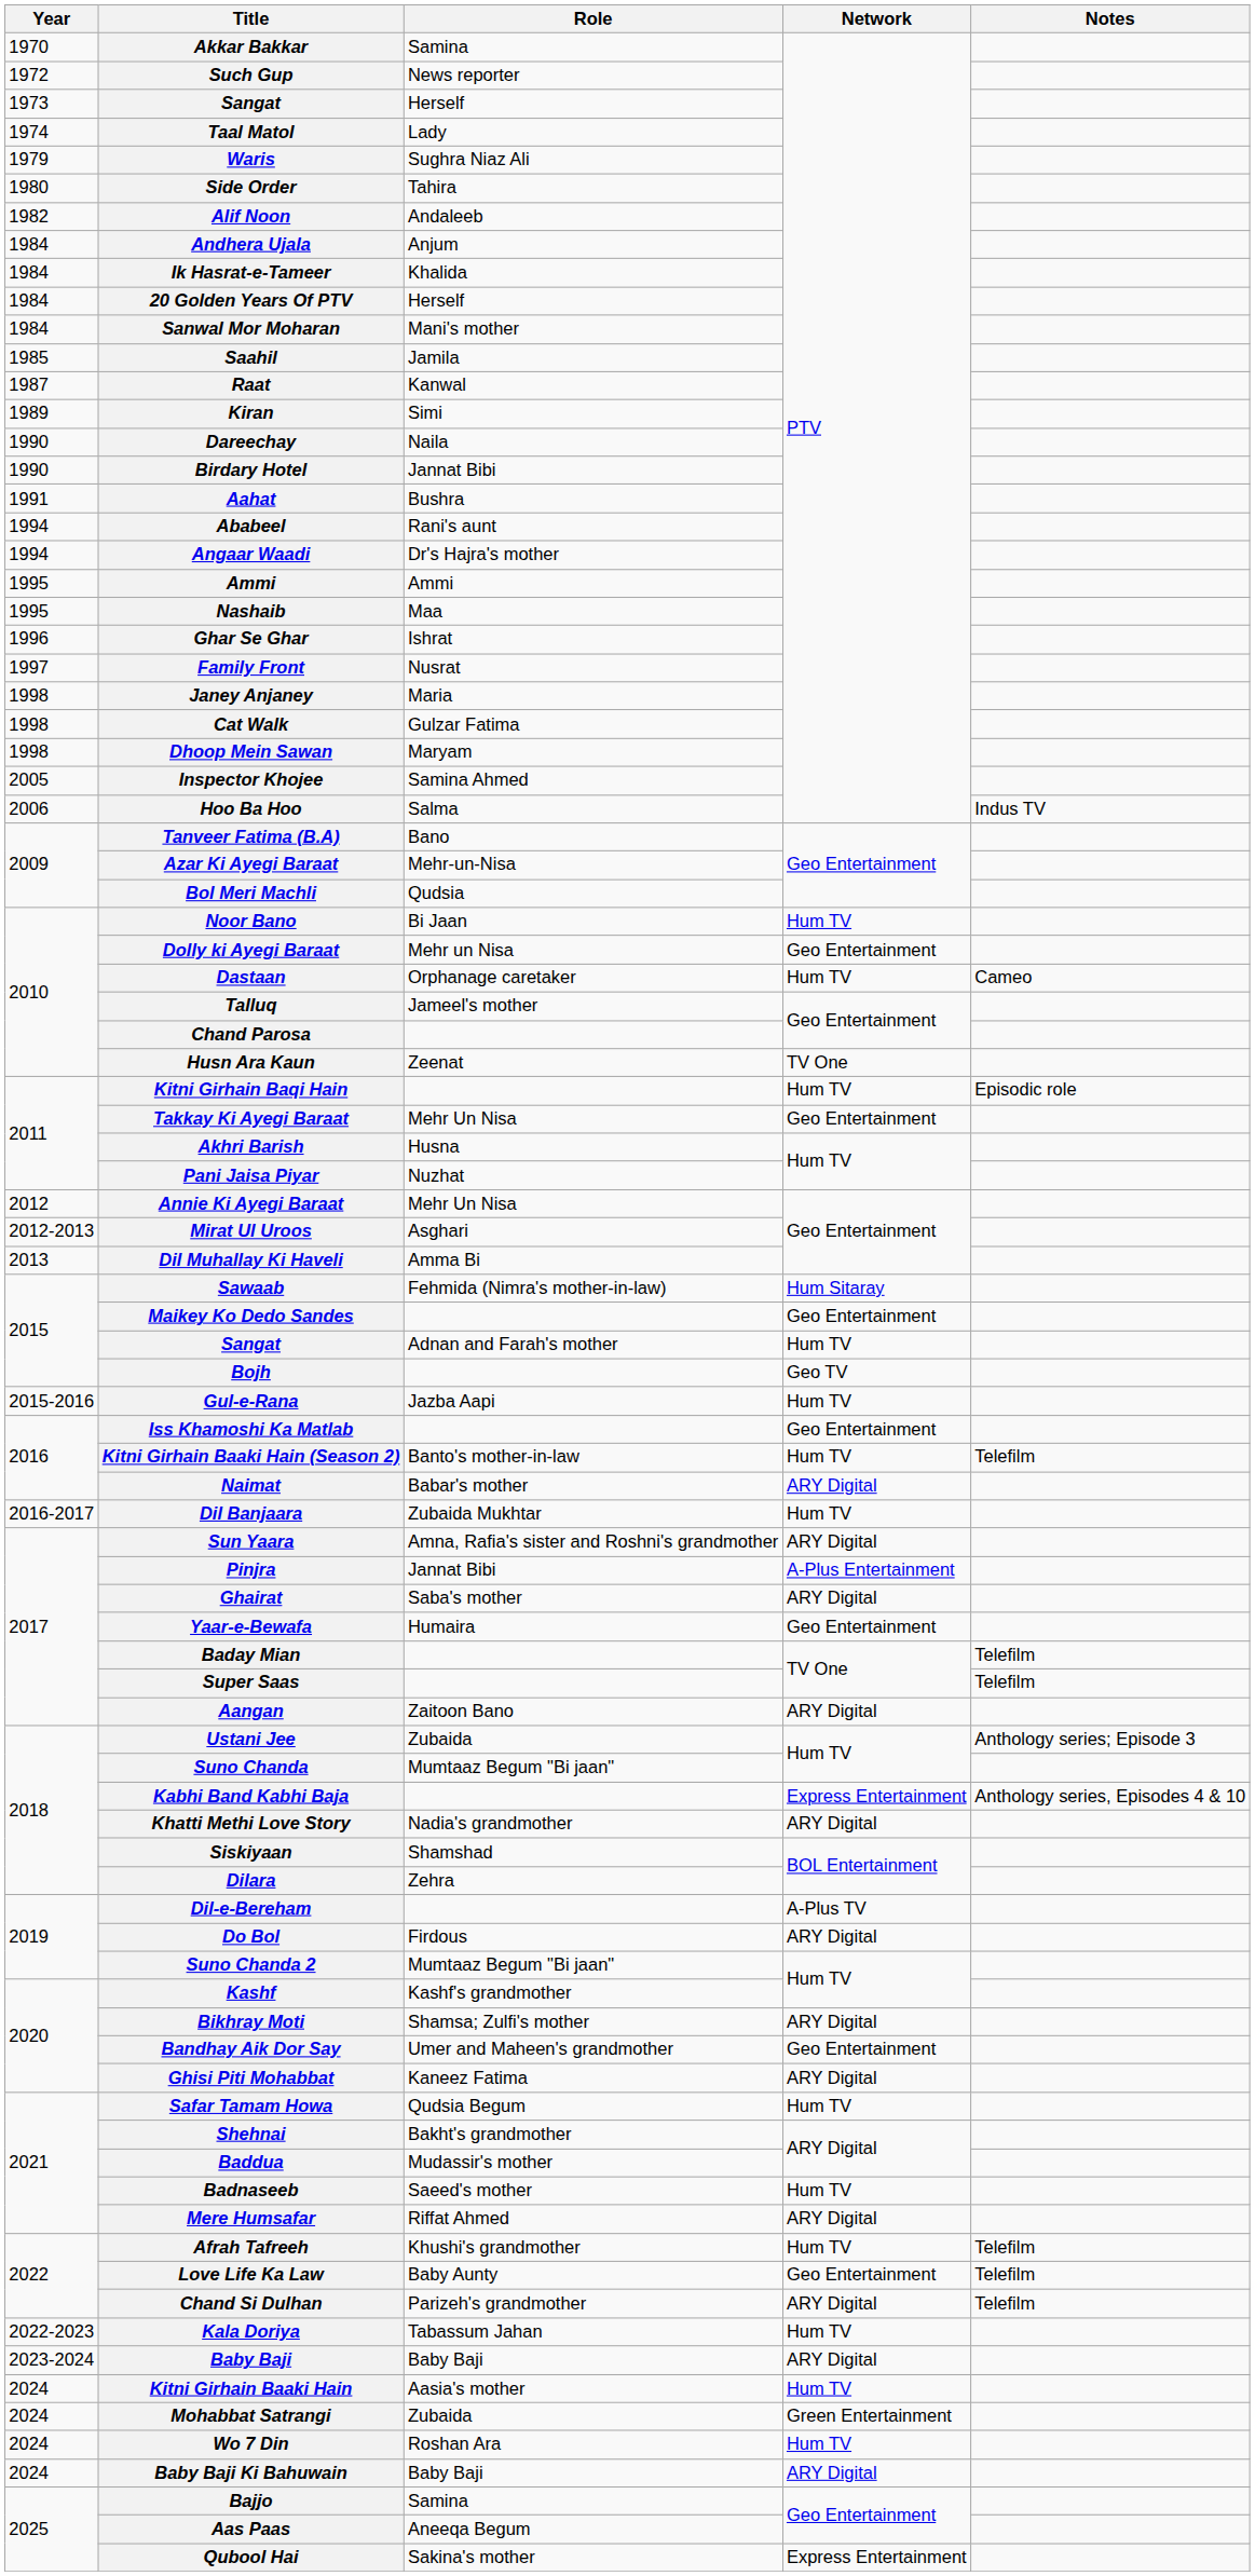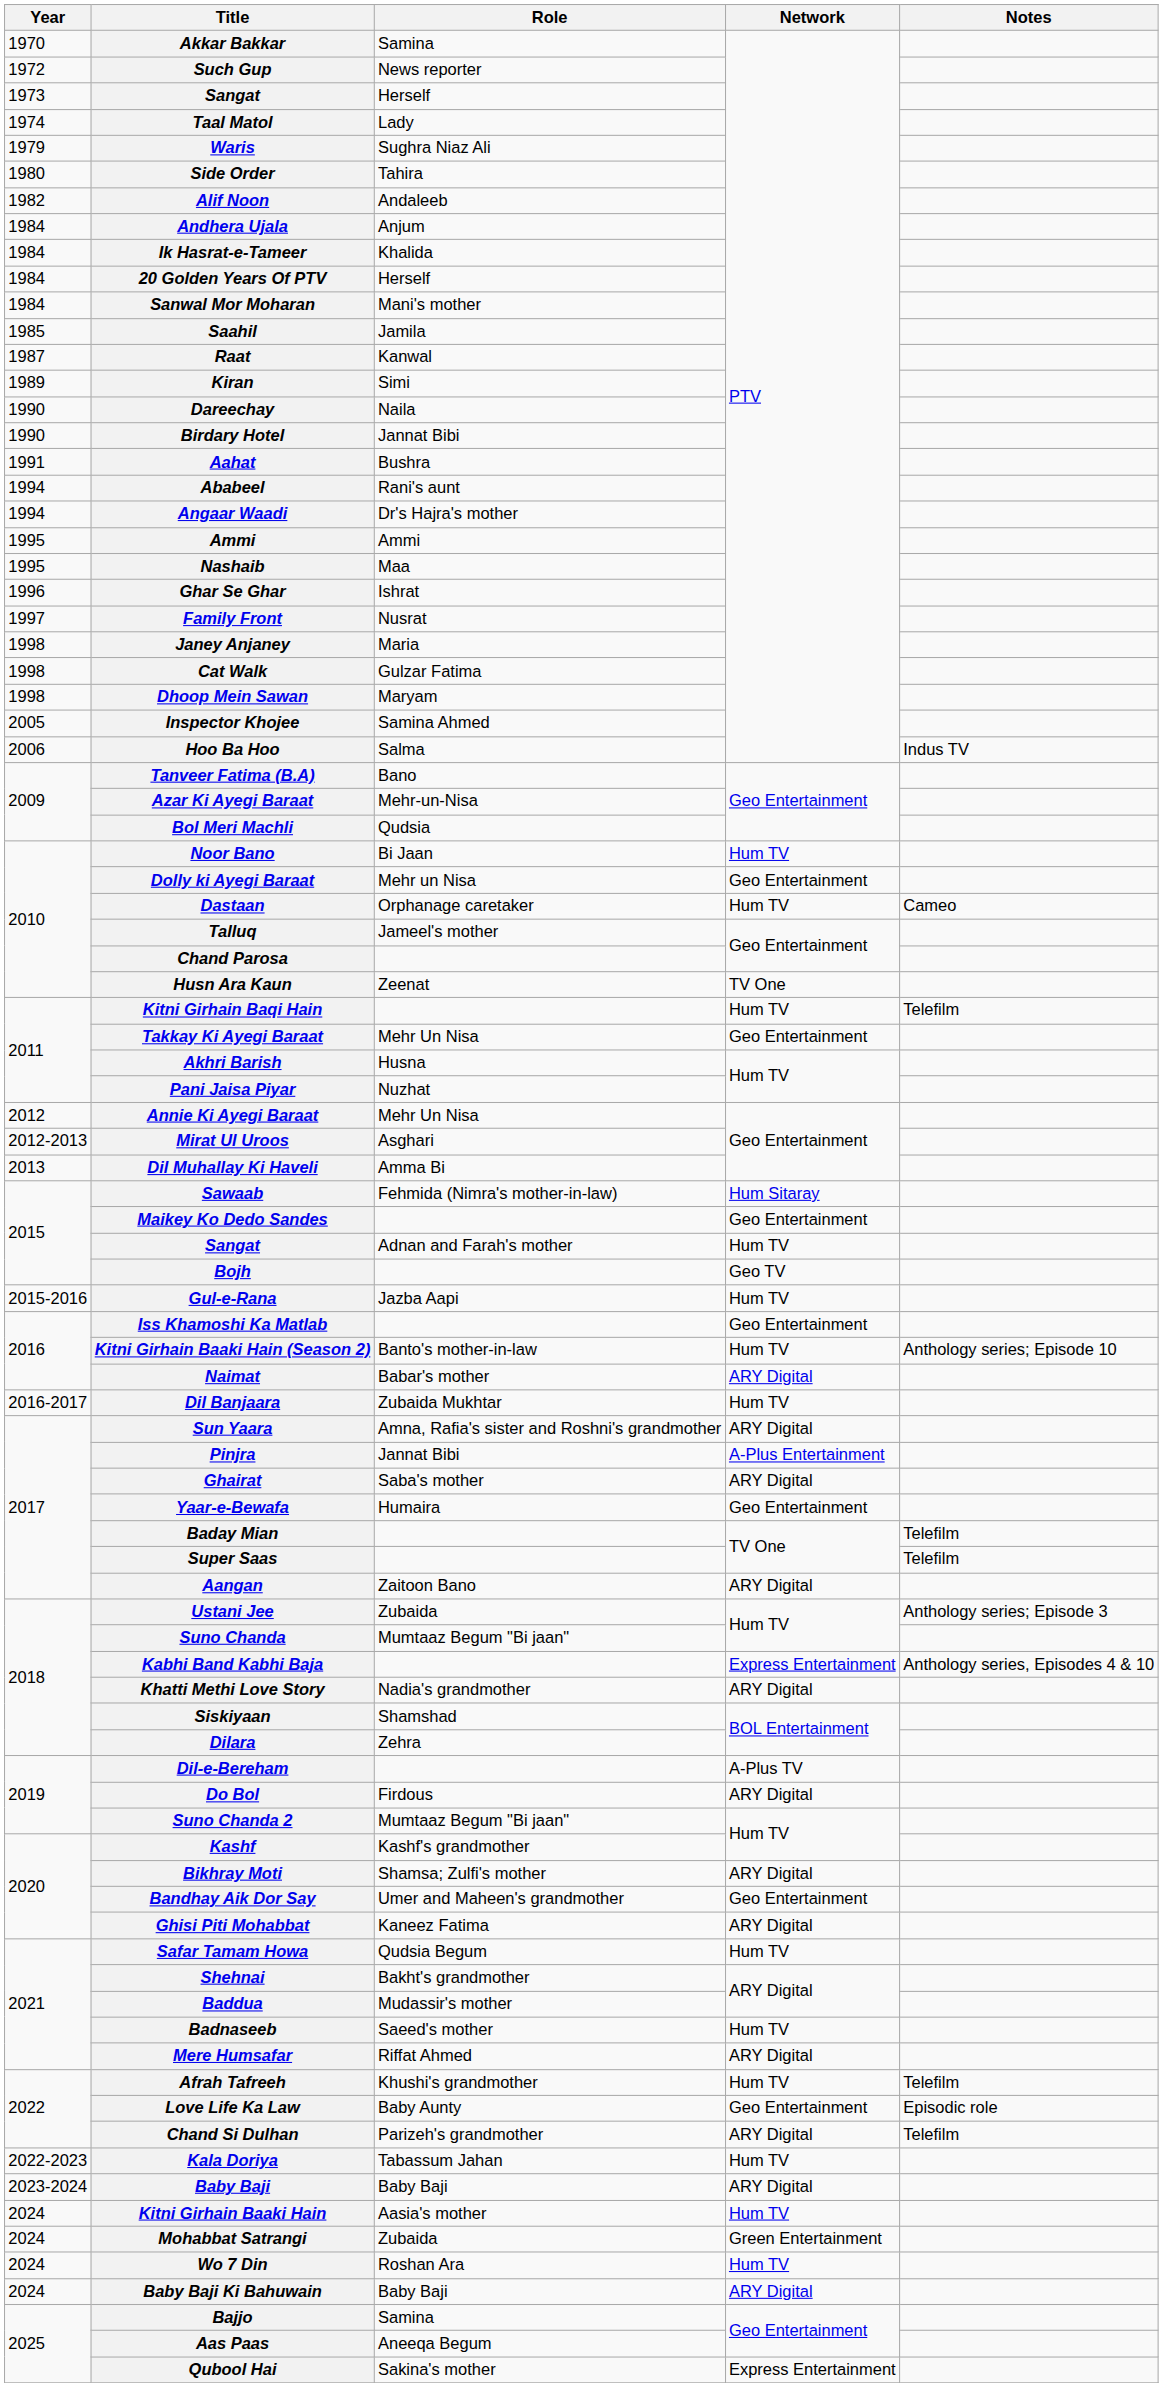 <table class="wikitable sortable plainrowheaders">
 <tr style="text-align:center;">
 <th scope="col">Year</th>
 <th scope="col">Title</th>
 <th scope="col">Role</th>
 <th scope="col">Network</th>
 <th class="unsortable" scope="col">Notes</th>
 </tr>
 <tr>
 <td>1970</td>
 <th scope="row"><em>Akkar Bakkar</em></th>
 <td>Samina</td>
 <td rowspan="28"><a href='#'>PTV</a></td>
 <td></td>
 </tr>
 <tr>
 <td>1972</td>
 <th scope="row"><em>Such Gup</em></th>
 <td>News reporter</td>
 <td></td>
 </tr>
 <tr>
 <td>1973</td>
 <th scope="row"><em>Sangat</em></th>
 <td>Herself</td>
 <td></td>
 </tr>
 <tr>
 <td>1974</td>
 <th scope="row"><em>Taal Matol</em></th>
 <td>Lady</td>
 <td></td>
 </tr>
 <tr>
 <td>1979</td>
 <th scope="row"><em><a href='#'>Waris</a></em></th>
 <td>Sughra Niaz Ali</td>
 <td></td>
 </tr>
 <tr>
 <td>1980</td>
 <th scope="row"><em>Side Order</em></th>
 <td>Tahira</td>
 <td></td>
 </tr>
 <tr>
 <td>1982</td>
 <th scope="row"><em><a href='#'>Alif Noon</a></em></th>
 <td>Andaleeb</td>
 <td></td>
 </tr>
 <tr>
 <td>1984</td>
 <th scope="row"><em><a href='#'>Andhera Ujala</a></em></th>
 <td>Anjum</td>
 <td></td>
 </tr>
 <tr>
 <td>1984</td>
 <th scope="row"><em>Ik Hasrat-e-Tameer</em></th>
 <td>Khalida</td>
 <td></td>
 </tr>
 <tr>
 <td>1984</td>
 <th scope="row"><em>20 Golden Years Of PTV</em></th>
 <td>Herself</td>
 <td></td>
 </tr>
 <tr>
 <td>1984</td>
 <th scope="row"><em>Sanwal Mor Moharan</em></th>
 <td>Mani's mother</td>
 <td></td>
 </tr>
 <tr>
 <td>1985</td>
 <th scope="row"><em>Saahil</em></th>
 <td>Jamila</td>
 <td></td>
 </tr>
 <tr>
 <td>1987</td>
 <th scope="row"><em>Raat</em></th>
 <td>Kanwal</td>
 <td></td>
 </tr>
 <tr>
 <td>1989</td>
 <th scope="row"><em>Kiran</em></th>
 <td>Simi</td>
 <td></td>
 </tr>
 <tr>
 <td>1990</td>
 <th scope="row"><em>Dareechay</em></th>
 <td>Naila</td>
 <td></td>
 </tr>
 <tr>
 <td>1990</td>
 <th scope="row"><em>Birdary Hotel</em></th>
 <td>Jannat Bibi</td>
 <td></td>
 </tr>
 <tr>
 <td>1991</td>
 <th scope="row"><em><a href='#'>Aahat</a></em></th>
 <td>Bushra</td>
 <td></td>
 </tr>
 <tr>
 <td>1994</td>
 <th scope="row"><em>Ababeel</em></th>
 <td>Rani's aunt</td>
 <td></td>
 </tr>
 <tr>
 <td>1994</td>
 <th scope="row"><em><a href='#'>Angaar Waadi</a></em></th>
 <td>Dr's Hajra's mother</td>
 <td></td>
 </tr>
 <tr>
 <td>1995</td>
 <th scope="row"><em>Ammi</em></th>
 <td>Ammi</td>
 <td></td>
 </tr>
 <tr>
 <td>1995</td>
 <th scope="row"><em>Nashaib</em></th>
 <td>Maa</td>
 <td></td>
 </tr>
 <tr>
 <td>1996</td>
 <th scope="row"><em>Ghar Se Ghar</em></th>
 <td>Ishrat</td>
 <td></td>
 </tr>
 <tr>
 <td>1997</td>
 <th scope="row"><em><a href='#'>Family Front</a></em></th>
 <td>Nusrat</td>
 <td></td>
 </tr>
 <tr>
 <td>1998</td>
 <th scope="row"><em>Janey Anjaney</em></th>
 <td>Maria</td>
 <td></td>
 </tr>
 <tr>
 <td>1998</td>
 <th scope="row"><em>Cat Walk</em></th>
 <td>Gulzar Fatima</td>
 <td></td>
 </tr>
 <tr>
 <td>1998</td>
 <th scope="row"><em><a href='#'>Dhoop Mein Sawan</a></em></th>
 <td>Maryam</td>
 <td></td>
 </tr>
 <tr>
 <td>2005</td>
 <th scope="row"><em>Inspector Khojee</em></th>
 <td>Samina Ahmed</td>
 <td></td>
 </tr>
 <tr>
 <td>2006</td>
 <th scope="row"><em>Hoo Ba Hoo</em></th>
 <td>Salma</td>
 <td>Indus TV</td>
 </tr>
 <tr>
 <td rowspan="3">2009</td>
 <th scope="row"><em><a href='#'>Tanveer Fatima (B.A)</a></em></th>
 <td>Bano</td>
 <td rowspan="3"><a href='#'>Geo Entertainment</a></td>
 <td></td>
 </tr>
 <tr>
 <th scope="row"><em><a href='#'>Azar Ki Ayegi Baraat</a></em></th>
 <td>Mehr-un-Nisa</td>
 <td></td>
 </tr>
 <tr>
 <th scope="row"><em><a href='#'>Bol Meri Machli</a></em></th>
 <td>Qudsia</td>
 <td></td>
 </tr>
 <tr>
 <td rowspan="6">2010</td>
 <th scope="row"><em><a href='#'>Noor Bano</a></em></th>
 <td>Bi Jaan</td>
 <td><a href='#'>Hum TV</a></td>
 <td></td>
 </tr>
 <tr>
 <th scope="row"><em><a href='#'>Dolly ki Ayegi Baraat</a></em></th>
 <td>Mehr un Nisa</td>
 <td>Geo Entertainment</td>
 <td></td>
 </tr>
 <tr>
 <th scope="row"><em><a href='#'>Dastaan</a></em></th>
 <td>Orphanage caretaker</td>
 <td>Hum TV</td>
 <td>Cameo</td>
 </tr>
 <tr>
 <th scope="row"><em>Talluq</em></th>
 <td>Jameel's mother</td>
 <td rowspan="2">Geo Entertainment</td>
 <td></td>
 </tr>
 <tr>
 <th scope="row"><em>Chand Parosa</em></th>
 <td></td>
 <td></td>
 </tr>
 <tr>
 <th scope="row"><em>Husn Ara Kaun</em></th>
 <td>Zeenat</td>
 <td>TV One</td>
 <td></td>
 </tr>
 <tr>
 <td rowspan="4">2011</td>
 <th scope="row"><em><a href='#'>Kitni Girhain Baqi Hain</a></em></th>
 <td></td>
 <td>Hum TV</td>
-<td>Episodic role</td>
+<td>Telefilm</td>
 </tr>
 <tr>
 <th scope="row"><em><a href='#'>Takkay Ki Ayegi Baraat</a></em></th>
 <td>Mehr Un Nisa</td>
 <td>Geo Entertainment</td>
 <td></td>
 </tr>
 <tr>
 <th scope="row"><em><a href='#'>Akhri Barish</a></em></th>
 <td>Husna</td>
 <td rowspan="2">Hum TV</td>
 <td></td>
 </tr>
 <tr>
 <th scope="row"><em><a href='#'>Pani Jaisa Piyar</a></em></th>
 <td>Nuzhat</td>
 <td></td>
 </tr>
 <tr>
 <td>2012</td>
 <th scope="row"><em><a href='#'>Annie Ki Ayegi Baraat</a></em></th>
 <td>Mehr Un Nisa</td>
 <td rowspan="3">Geo Entertainment</td>
 <td></td>
 </tr>
 <tr>
 <td>2012-2013</td>
 <th scope="row"><em><a href='#'>Mirat Ul Uroos</a></em></th>
 <td>Asghari</td>
 <td></td>
 </tr>
 <tr>
 <td>2013</td>
 <th scope="row"><em><a href='#'>Dil Muhallay Ki Haveli</a></em></th>
 <td>Amma Bi</td>
 <td></td>
 </tr>
 <tr>
 <td rowspan="4">2015</td>
 <th scope="row"><em><a href='#'>Sawaab</a></em></th>
 <td>Fehmida (Nimra's mother-in-law)</td>
 <td><a href='#'>Hum Sitaray</a></td>
 <td></td>
 </tr>
 <tr>
 <th scope="row"><em><a href='#'>Maikey Ko Dedo Sandes</a></em></th>
 <td></td>
 <td>Geo Entertainment</td>
 <td></td>
 </tr>
 <tr>
 <th scope="row"><em><a href='#'>Sangat</a></em></th>
 <td>Adnan and Farah's mother</td>
 <td>Hum TV</td>
 <td></td>
 </tr>
 <tr>
 <th scope="row"><em><a href='#'>Bojh</a></em></th>
 <td></td>
 <td>Geo TV</td>
 <td></td>
 </tr>
 <tr>
 <td>2015-2016</td>
 <th scope="row"><em><a href='#'>Gul-e-Rana</a></em></th>
 <td>Jazba Aapi</td>
 <td>Hum TV</td>
 <td></td>
 </tr>
 <tr>
 <td rowspan="3">2016</td>
 <th scope="row"><em><a href='#'>Iss Khamoshi Ka Matlab</a></em></th>
 <td></td>
 <td>Geo Entertainment</td>
 <td></td>
 </tr>
 <tr>
 <th scope="row"><em><a href='#'>Kitni Girhain Baaki Hain (Season 2)</a></em></th>
 <td>Banto's mother-in-law</td>
 <td>Hum TV</td>
-<td>Telefilm</td>
+<td>Anthology series; Episode 10</td>
 </tr>
 <tr>
 <th scope="row"><em><a href='#'>Naimat</a></em></th>
 <td>Babar's mother</td>
 <td><a href='#'>ARY Digital</a></td>
 <td></td>
 </tr>
 <tr>
 <td>2016-2017</td>
 <th scope="row"><em><a href='#'>Dil Banjaara</a></em></th>
 <td>Zubaida Mukhtar</td>
 <td>Hum TV</td>
 <td></td>
 </tr>
 <tr>
 <td rowspan="7">2017</td>
 <th scope="row"><em><a href='#'>Sun Yaara</a></em></th>
 <td>Amna, Rafia's sister and Roshni's grandmother</td>
 <td>ARY Digital</td>
 <td></td>
 </tr>
 <tr>
 <th scope="row"><em><a href='#'>Pinjra</a></em></th>
 <td>Jannat Bibi</td>
 <td><a href='#'>A-Plus Entertainment</a></td>
 <td></td>
 </tr>
 <tr>
 <th scope="row"><em><a href='#'>Ghairat</a></em></th>
 <td>Saba's mother</td>
 <td>ARY Digital</td>
 <td></td>
 </tr>
 <tr>
 <th scope="row"><em><a href='#'>Yaar-e-Bewafa</a></em></th>
 <td>Humaira</td>
 <td>Geo Entertainment</td>
 <td></td>
 </tr>
 <tr>
 <th scope="row"><em>Baday Mian</em></th>
 <td></td>
 <td rowspan="2">TV One</td>
 <td>Telefilm</td>
 </tr>
 <tr>
 <th scope="row"><em>Super Saas</em></th>
 <td></td>
 <td>Telefilm</td>
 </tr>
 <tr>
 <th scope="row"><em><a href='#'>Aangan</a></em></th>
 <td>Zaitoon Bano</td>
 <td>ARY Digital</td>
 <td></td>
 </tr>
 <tr>
 <td rowspan="6">2018</td>
 <th scope="row"><em><a href='#'>Ustani Jee</a></em></th>
 <td>Zubaida</td>
 <td rowspan="2">Hum TV</td>
 <td>Anthology series; Episode 3</td>
 </tr>
 <tr>
 <th scope="row"><em><a href='#'>Suno Chanda</a></em></th>
 <td>Mumtaaz Begum "Bi jaan"</td>
 <td></td>
 </tr>
 <tr>
 <th scope="row"><em><a href='#'>Kabhi Band Kabhi Baja</a></em></th>
 <td></td>
 <td><a href='#'>Express Entertainment</a></td>
 <td>Anthology series, Episodes 4 & 10</td>
 </tr>
 <tr>
 <th scope="row"><em>Khatti Methi Love Story</em></th>
 <td>Nadia's grandmother</td>
 <td>ARY Digital</td>
 <td></td>
 </tr>
 <tr>
 <th scope="row"><em>Siskiyaan</em></th>
 <td>Shamshad</td>
 <td rowspan="2"><a href='#'>BOL Entertainment</a></td>
 <td></td>
 </tr>
 <tr>
 <th scope="row"><em><a href='#'>Dilara</a></em></th>
 <td>Zehra</td>
 <td></td>
 </tr>
 <tr>
 <td rowspan="3">2019</td>
 <th scope="row"><em><a href='#'>Dil-e-Bereham</a></em></th>
 <td></td>
 <td>A-Plus TV</td>
 <td></td>
 </tr>
 <tr>
 <th scope="row"><em><a href='#'>Do Bol</a></em></th>
 <td>Firdous</td>
 <td>ARY Digital</td>
 <td></td>
 </tr>
 <tr>
 <th scope="row"><em><a href='#'>Suno Chanda 2</a></em></th>
 <td>Mumtaaz Begum "Bi jaan"</td>
 <td rowspan="2">Hum TV</td>
 <td></td>
 </tr>
 <tr>
 <td rowspan="4">2020</td>
 <th scope="row"><em><a href='#'>Kashf</a></em></th>
 <td>Kashf's grandmother</td>
 <td></td>
 </tr>
 <tr>
 <th scope="row"><em><a href='#'>Bikhray Moti</a></em></th>
 <td>Shamsa; Zulfi's mother</td>
 <td>ARY Digital</td>
 <td></td>
 </tr>
 <tr>
 <th scope="row"><em><a href='#'>Bandhay Aik Dor Say</a></em></th>
 <td>Umer and Maheen's grandmother</td>
 <td>Geo Entertainment</td>
 <td></td>
 </tr>
 <tr>
 <th scope="row"><em><a href='#'>Ghisi Piti Mohabbat</a></em></th>
 <td>Kaneez Fatima</td>
 <td>ARY Digital</td>
 <td></td>
 </tr>
 <tr>
 <td rowspan="5">2021</td>
 <th scope="row"><em><a href='#'>Safar Tamam Howa</a></em></th>
 <td>Qudsia Begum</td>
 <td>Hum TV</td>
 <td></td>
 </tr>
 <tr>
 <th scope="row"><em><a href='#'>Shehnai</a></em></th>
 <td>Bakht's grandmother</td>
 <td rowspan="2">ARY Digital</td>
 <td></td>
 </tr>
 <tr>
 <th scope="row"><em><a href='#'>Baddua</a></em></th>
 <td>Mudassir's mother</td>
 <td></td>
 </tr>
 <tr>
 <th scope="row"><em>Badnaseeb</em></th>
 <td>Saeed's mother</td>
 <td>Hum TV</td>
 <td></td>
 </tr>
 <tr>
 <th scope="row"><em><a href='#'>Mere Humsafar</a></em></th>
 <td>Riffat Ahmed</td>
 <td>ARY Digital</td>
 <td></td>
 </tr>
 <tr>
 <td rowspan="3">2022</td>
 <th scope="row"><em>Afrah Tafreeh</em></th>
 <td>Khushi's grandmother</td>
 <td>Hum TV</td>
 <td>Telefilm</td>
 </tr>
 <tr>
 <th scope="row"><em>Love Life Ka Law</em></th>
 <td>Baby Aunty</td>
 <td>Geo Entertainment</td>
-<td>Telefilm</td>
+<td>Episodic role</td>
 </tr>
 <tr>
 <th scope="row"><em>Chand Si Dulhan</em></th>
 <td>Parizeh's grandmother</td>
 <td>ARY Digital</td>
 <td>Telefilm</td>
 </tr>
 <tr>
 <td>2022-2023</td>
 <th scope="row"><em><a href='#'>Kala Doriya</a></em></th>
 <td>Tabassum Jahan</td>
 <td>Hum TV</td>
 <td></td>
 </tr>
 <tr>
 <td>2023-2024</td>
 <th scope="row"><em><a href='#'>Baby Baji</a></em></th>
 <td>Baby Baji</td>
 <td>ARY Digital</td>
 <td></td>
 </tr>
 <tr>
 <td>2024</td>
 <th scope="row"><em><a href='#'>Kitni Girhain Baaki Hain</a></em></th>
 <td>Aasia's mother</td>
 <td><a href='#'>Hum TV</a></td>
 <td></td>
 </tr>
 <tr>
 <td>2024</td>
 <th scope="row"><em>Mohabbat Satrangi</em></th>
 <td>Zubaida</td>
 <td>Green Entertainment</td>
 <td></td>
 </tr>
 <tr>
 <td>2024</td>
 <th scope="row"><em>Wo 7 Din</em></th>
 <td>Roshan Ara</td>
 <td><a href='#'>Hum TV</a></td>
 <td></td>
 </tr>
 <tr>
 <td>2024</td>
 <th scope="row"><em>Baby Baji Ki Bahuwain</em></th>
 <td>Baby Baji</td>
 <td><a href='#'>ARY Digital</a></td>
 <td></td>
 </tr>
 <tr>
 <td rowspan="3">2025</td>
 <th scope="row"><em>Bajjo</em></th>
 <td>Samina</td>
 <td rowspan="2"><a href='#'>Geo Entertainment</a></td>
 <td></td>
 </tr>
 <tr>
 <th scope="row"><em>Aas Paas</em></th>
 <td>Aneeqa Begum</td>
 <td></td>
 </tr>
 <tr>
 <th scope="row"><em>Qubool Hai</em></th>
 <td>Sakina's mother</td>
 <td>Express Entertainment</td>
 <td></td>
 </tr>
 </table>
